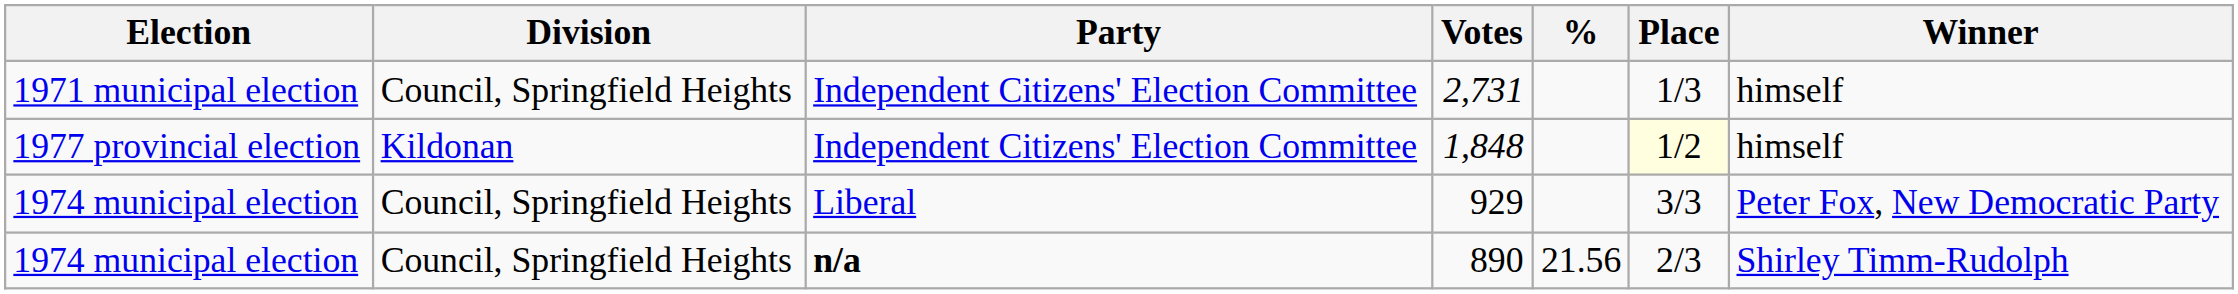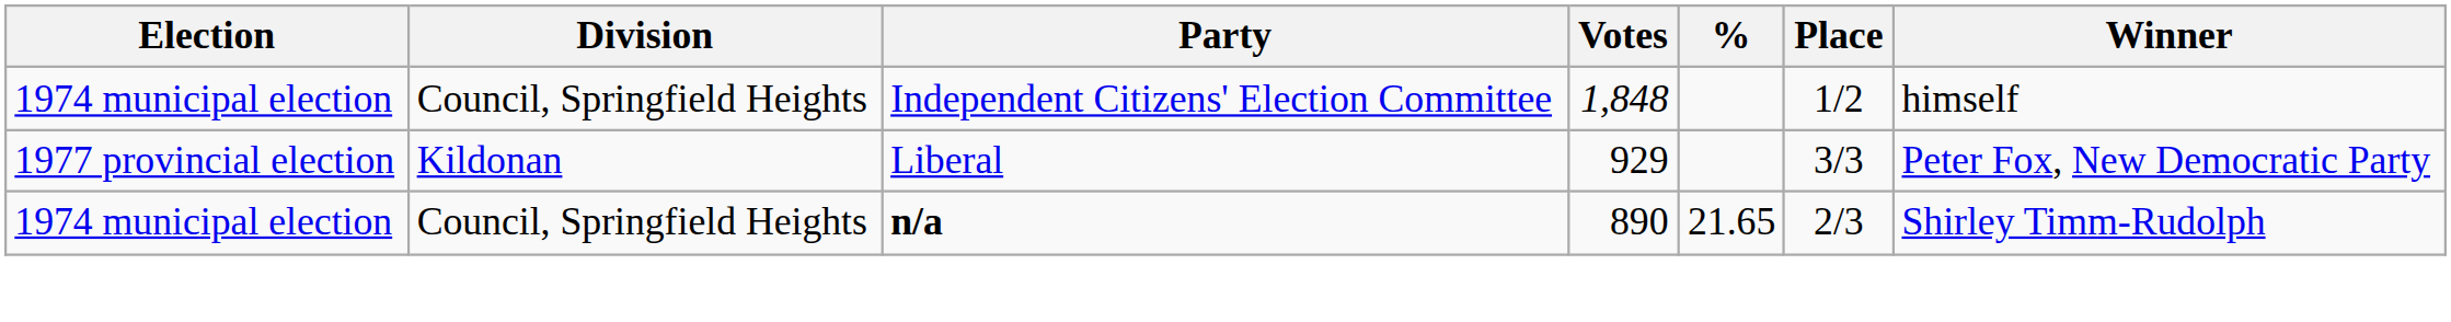 <table class="wikitable" width="1000">
 <tr>
 <th align="left">Election</th>
 <th align="left">Division</th>
 <th align="left">Party</th>
 <th align="right">Votes</th>
 <th align="right">%</th>
 <th align="center">Place</th>
 <th align="center">Winner</th>
 </tr>
 <tr>
-<td align="left"><a href='#'>1971 municipal election</a></td>
+<td align="left"><a href='#'>1974 municipal election</a></td>
 <td align="left">Council, Springfield Heights</td>
 <td align="left"><a href='#'>Independent Citizens' Election Committee</a></td>
-<td align="right"><em>2,731</em></td>
+<td align="right"><em>1,848</em></td>
 <td align="right"></td>
-<td align="center">1/3</td>
+<td align="center">1/2</td>
 <td align="left">himself</td>
 </tr>
 <tr>
 <td align="left"><a href='#'>1977 provincial election</a></td>
 <td align="left"><a href='#'>Kildonan</a></td>
-<td align="left"><a href='#'>Independent Citizens' Election Committee</a></td>
-<td align="right"><em>1,848</em></td>
-<td align="right"></td>
-<td align="center" style="background: lightyellow;">1/2</td>
-<td align="left">himself</td>
-</tr>
-<tr>
-<td align="left"><a href='#'>1974 municipal election</a></td>
-<td align="left">Council, Springfield Heights</td>
 <td align="left"><a href='#'>Liberal</a></td>
 <td align="right">929</td>
 <td align="right"></td>
 <td align="center">3/3</td>
 <td align="left"><a href='#'>Peter Fox</a>, <a href='#'>New Democratic Party</a></td>
 </tr>
 <tr>
 <td align="left"><a href='#'>1974 municipal election</a></td>
 <td align="left">Council, Springfield Heights</td>
 <td align="left"><strong>n/a</strong></td>
 <td align="right">890</td>
-<td align="right">21.56</td>
+<td align="right">21.65</td>
 <td align="center">2/3</td>
 <td align="left"><a href='#'>Shirley Timm-Rudolph</a></td>
 </tr>
 </table>
